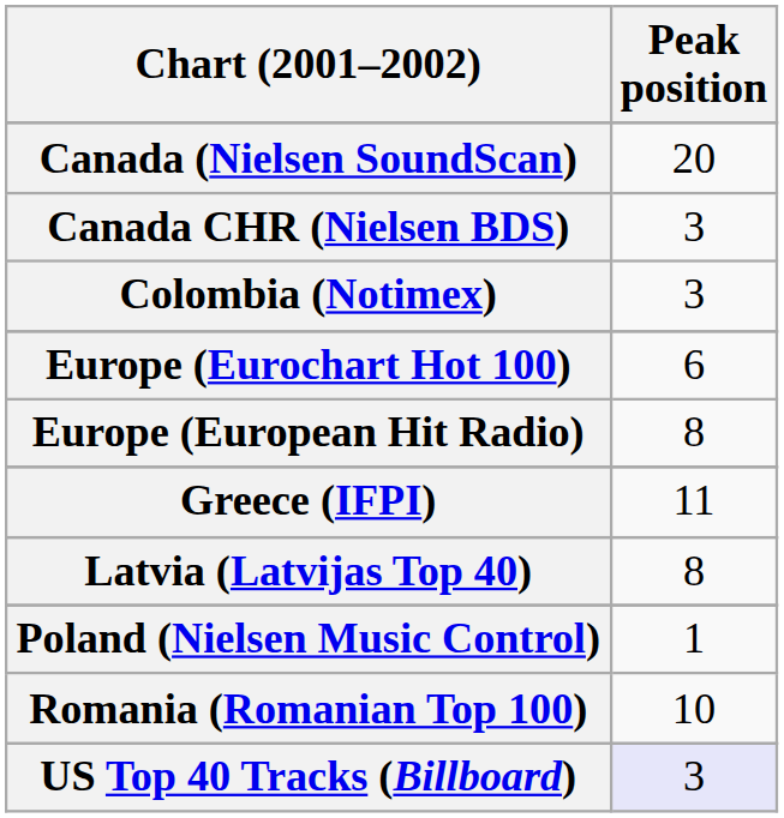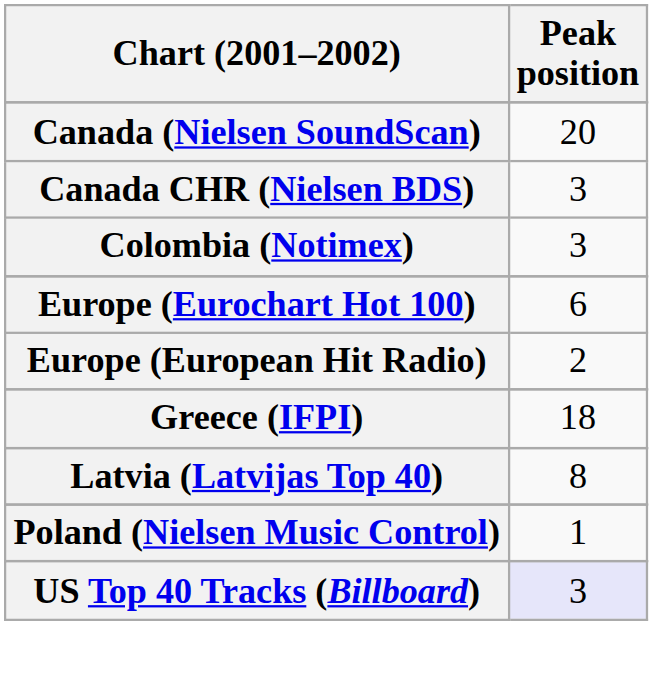 <table class="wikitable sortable plainrowheaders" style="text-align:center">
 <tr>
 <th scope="col">Chart (2001–2002)</th>
 <th scope="col">Peak<br>position</th>
 </tr>
 <tr>
 </tr>
 <tr>
 </tr>
 <tr>
 </tr>
 <tr>
 </tr>
 <tr>
 <th scope="row">Canada (<a href='#'>Nielsen SoundScan</a>)</th>
 <td>20</td>
 </tr>
 <tr>
 <th scope="row">Canada CHR (<a href='#'>Nielsen BDS</a>)</th>
 <td>3</td>
 </tr>
 <tr>
 <th scope="row">Colombia (<a href='#'>Notimex</a>)</th>
 <td>3</td>
 </tr>
 <tr>
 </tr>
 <tr>
 <th scope="row">Europe (<a href='#'>Eurochart Hot 100</a>)</th>
 <td>6</td>
 </tr>
 <tr>
 <th scope="row">Europe (European Hit Radio)</th>
-<td>8</td>
+<td>2</td>
 </tr>
 <tr>
 </tr>
 <tr>
 </tr>
 <tr>
 <th scope="row">Greece (<a href='#'>IFPI</a>)</th>
-<td>11</td>
+<td>18</td>
 </tr>
 <tr>
 </tr>
 <tr>
 </tr>
 <tr>
 <th scope="row">Latvia (<a href='#'>Latvijas Top 40</a>)</th>
 <td>8</td>
 </tr>
 <tr>
 </tr>
 <tr>
 </tr>
 <tr>
 </tr>
 <tr>
 </tr>
 <tr>
 <th scope="row">Poland (<a href='#'>Nielsen Music Control</a>)</th>
 <td>1</td>
-</tr>
-<tr>
-<th scope="row">Romania (<a href='#'>Romanian Top 100</a>)</th>
-<td>10</td>
 </tr>
 <tr>
 </tr>
 <tr>
 </tr>
 <tr>
 </tr>
 <tr>
 </tr>
 <tr>
 </tr>
 <tr>
 </tr>
 <tr>
 </tr>
 <tr>
 </tr>
 <tr>
 </tr>
 <tr>
 </tr>
 <tr>
 </tr>
 <tr>
 <th scope="row">US <a href='#'>Top 40 Tracks</a> (<em><a href='#'>Billboard</a></em>)</th>
 <td style="background: lavender;">3</td>
 </tr>
 </table>
